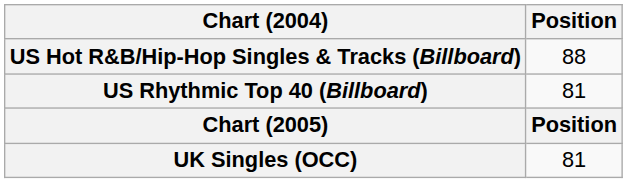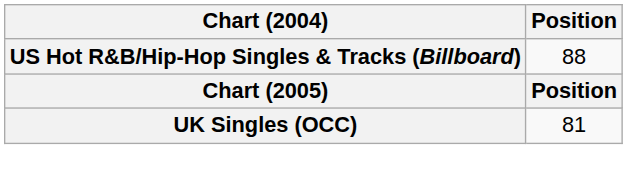 <table class="wikitable plainrowheaders" style="text-align:center">
 <tr>
 <th scope="col">Chart (2004)</th>
 <th scope="col">Position</th>
 </tr>
 <tr>
 <th scope="row">US Hot R&B/Hip-Hop Singles & Tracks (<em>Billboard</em>)</th>
 <td>88</td>
 </tr>
 <tr>
-<th scope="row">US Rhythmic Top 40 (<em>Billboard</em>)</th>
-<td>81</td>
-</tr>
-<tr>
 <th scope="col">Chart (2005)</th>
 <th scope="col">Position</th>
 </tr>
 <tr>
 <th scope="row">UK Singles (OCC)</th>
 <td>81</td>
 </tr>
 </table>
